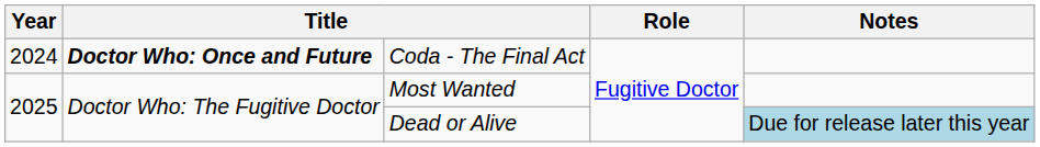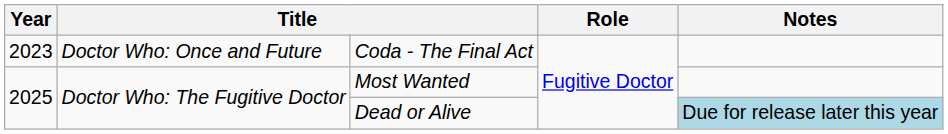 <table class="wikitable">
 <tr>
 <th>Year</th>
 <th colspan="2">Title</th>
 <th>Role</th>
 <th>Notes</th>
 </tr>
 <tr>
-<td>2024</td>
-<td><strong><em>Doctor Who: Once and Future</em></strong></td>
+<td>2023</td>
+<td><em>Doctor Who: Once and Future</em></td>
 <td><em>Coda - The Final Act</em></td>
 <td rowspan="3"><a href='#'>Fugitive Doctor</a></td>
 <td></td>
 </tr>
 <tr>
 <td rowspan="2">2025</td>
 <td rowspan="2"><em>Doctor Who: The Fugitive Doctor</em></td>
 <td><em>Most Wanted</em></td>
 <td></td>
 </tr>
 <tr>
 <td><em>Dead or Alive</em></td>
 <td style="background: lightblue;">Due for release later this year</td>
 </tr>
 </table>
